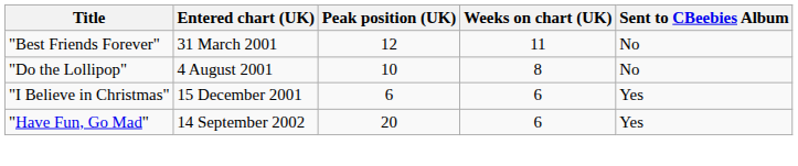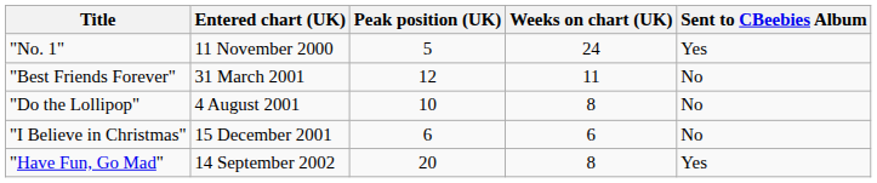 <table class="wikitable" border="1">
 <tr>
 <th>Title</th>
 <th>Entered chart (UK)</th>
 <th>Peak position (UK)</th>
 <th>Weeks on chart (UK)</th>
 <th>Sent to <a href='#'>CBeebies</a> Album</th>
+</tr>
+<tr>
+<td>"No. 1"</td>
+<td>11 November 2000</td>
+<td align=center>5</td>
+<td align=center>24</td>
+<td>Yes</td>
 </tr>
 <tr>
 <td>"Best Friends Forever"</td>
 <td>31 March 2001</td>
 <td align=center>12</td>
 <td align=center>11</td>
 <td>No</td>
 </tr>
 <tr>
 <td>"Do the Lollipop"</td>
 <td>4 August 2001</td>
 <td align=center>10</td>
 <td align=center>8</td>
 <td>No</td>
 </tr>
 <tr>
 <td>"I Believe in Christmas"</td>
 <td>15 December 2001</td>
 <td align=center>6</td>
 <td align=center>6</td>
-<td>Yes</td>
+<td>No</td>
 </tr>
 <tr>
 <td>"<a href='#'>Have Fun, Go Mad</a>"</td>
 <td>14 September 2002</td>
 <td align=center>20</td>
-<td align=center>6</td>
+<td align=center>8</td>
 <td>Yes</td>
 </tr>
 </table>
